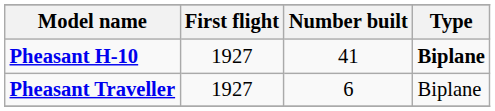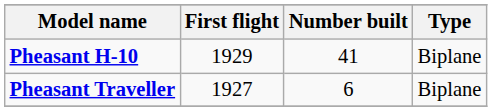 <table class="wikitable" align=center style="font-size:90%;">
 <tr>
 </tr>
 <tr style="background:#efefef;">
 <th>Model name</th>
 <th>First flight</th>
 <th>Number built</th>
 <th>Type</th>
 </tr>
 <tr>
 <td align=left><strong><a href='#'>Pheasant H-10</a></strong></td>
-<td align=center>1927</td>
+<td align=center>1929</td>
 <td align=center>41</td>
-<td align=left><strong>Biplane</strong></td>
+<td align=left>Biplane</td>
 </tr>
 <tr>
 <td align=left><strong><a href='#'>Pheasant Traveller</a></strong></td>
 <td align=center>1927</td>
 <td align=center>6</td>
 <td align=left>Biplane</td>
 </tr>
 <tr>
 </tr>
 </table>
